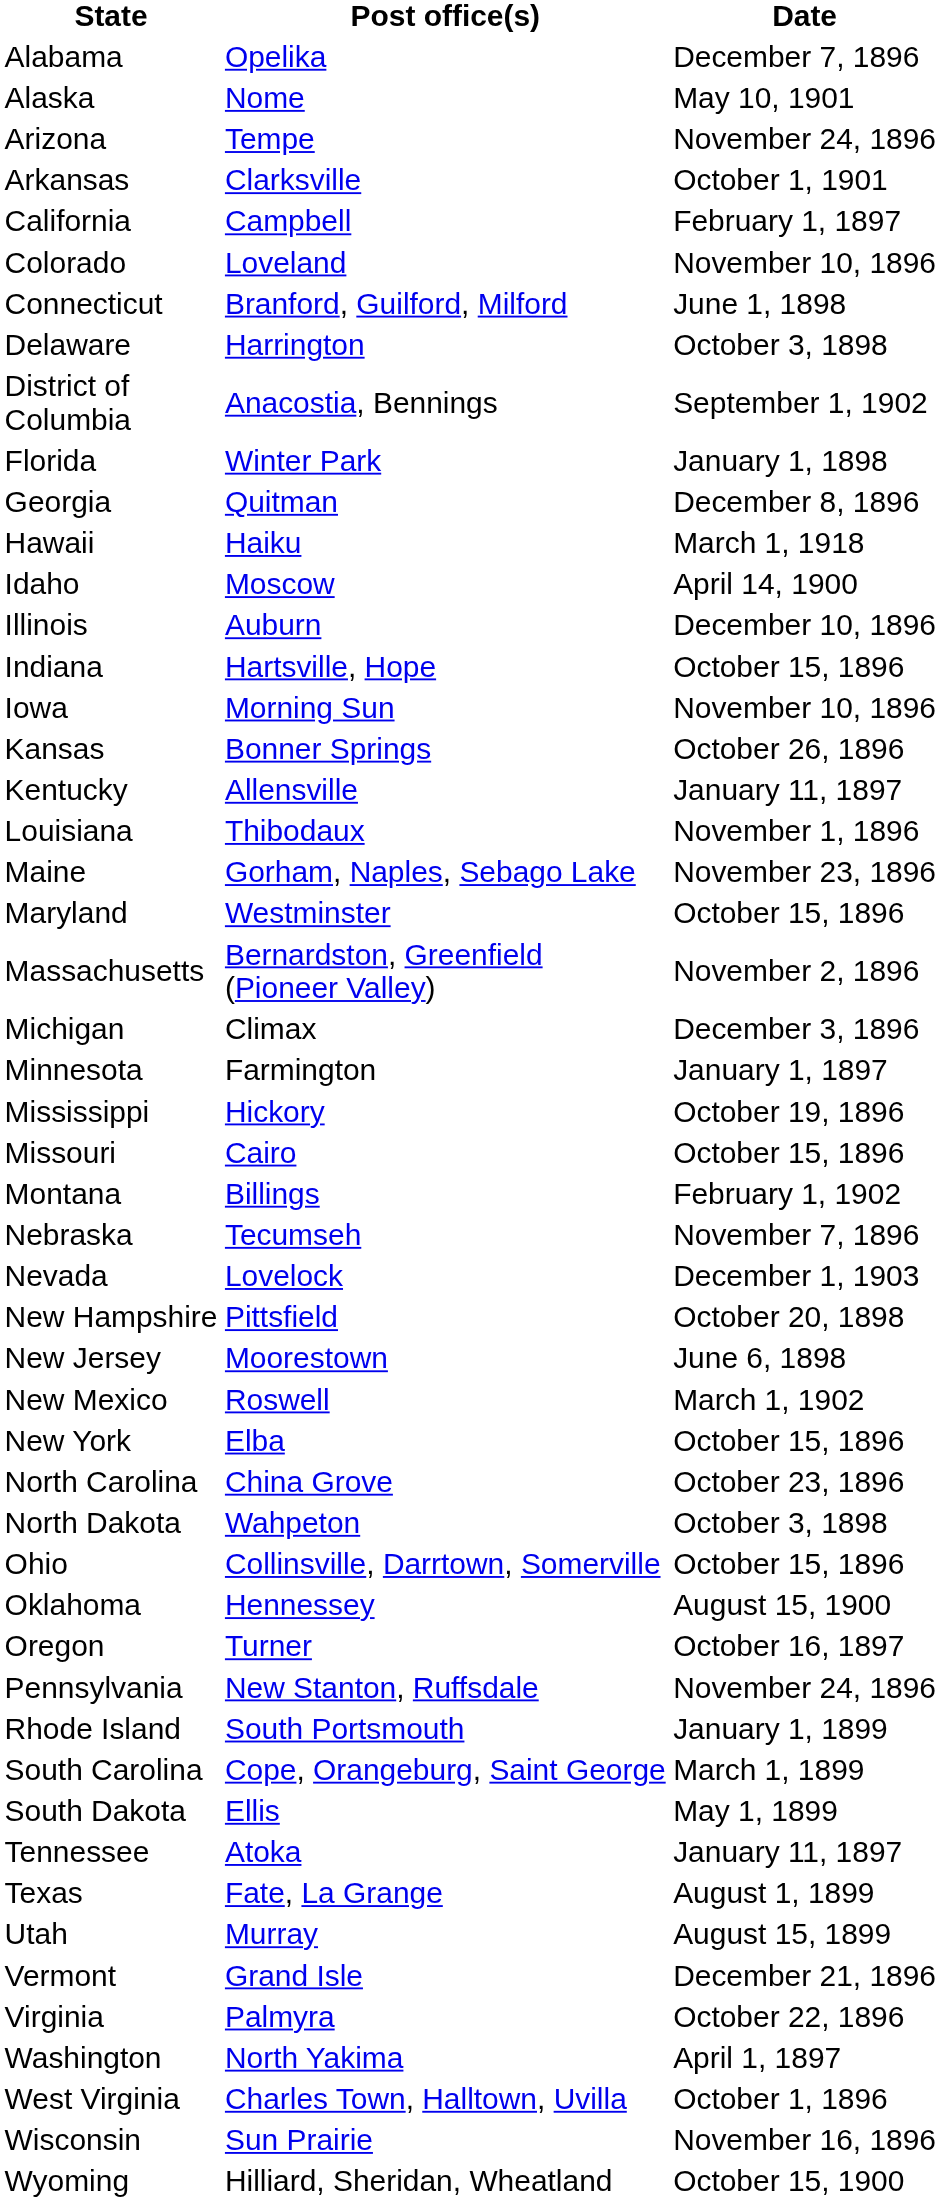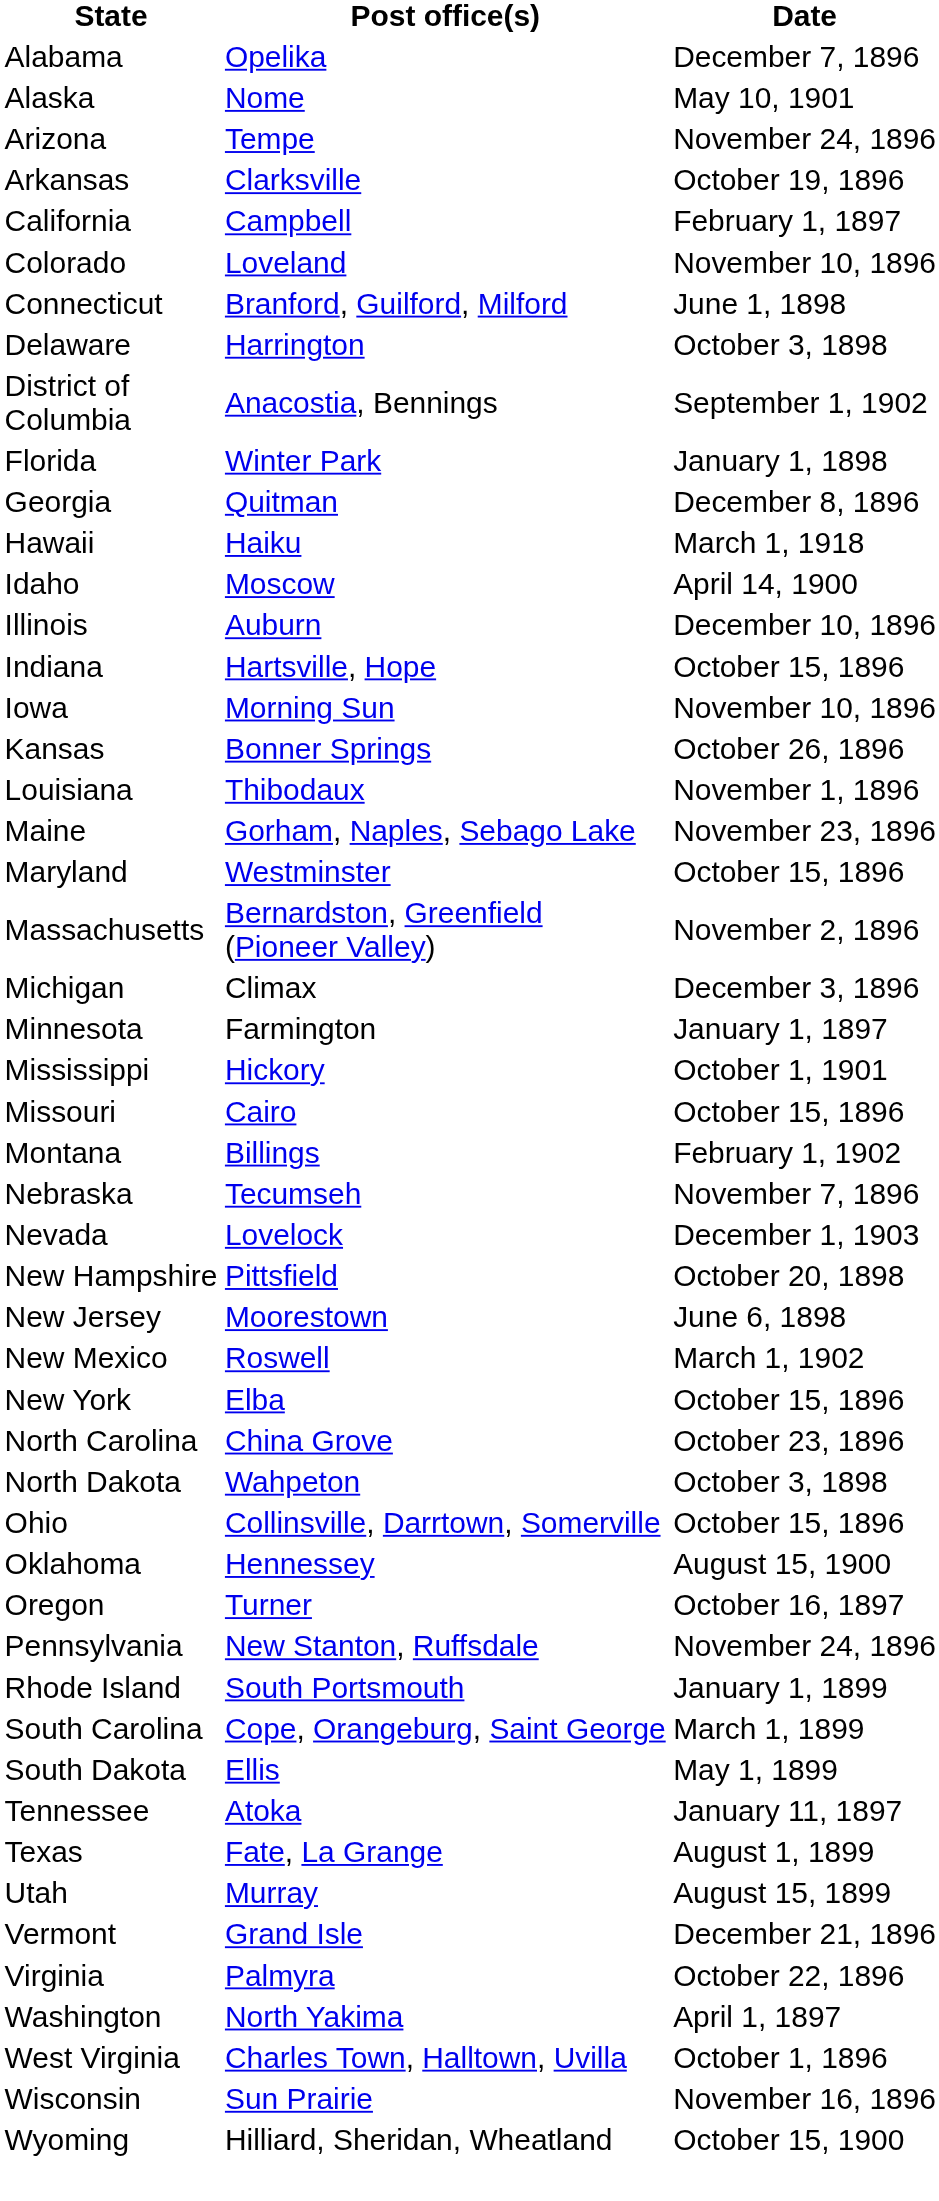 <table>
 <tr>
 <th>State</th>
 <th>Post office(s)</th>
 <th>Date</th>
 </tr>
 <tr>
 <td>Alabama</td>
 <td><a href='#'>Opelika</a></td>
 <td>December 7, 1896</td>
 </tr>
 <tr>
 <td>Alaska</td>
 <td><a href='#'>Nome</a></td>
 <td>May 10, 1901</td>
 </tr>
 <tr>
 <td>Arizona</td>
 <td><a href='#'>Tempe</a></td>
 <td>November 24, 1896</td>
 </tr>
 <tr>
 <td>Arkansas</td>
 <td><a href='#'>Clarksville</a></td>
-<td>October 1, 1901</td>
+<td>October 19, 1896</td>
 </tr>
 <tr>
 <td>California</td>
 <td><a href='#'>Campbell</a></td>
 <td>February 1, 1897</td>
 </tr>
 <tr>
 <td>Colorado</td>
 <td><a href='#'>Loveland</a></td>
 <td>November 10, 1896</td>
 </tr>
 <tr>
 <td>Connecticut</td>
 <td><a href='#'>Branford</a>, <a href='#'>Guilford</a>, <a href='#'>Milford</a></td>
 <td>June 1, 1898</td>
 </tr>
 <tr>
 <td>Delaware</td>
 <td><a href='#'>Harrington</a></td>
 <td>October 3, 1898</td>
 </tr>
 <tr>
 <td>District of<br>Columbia</td>
 <td><a href='#'>Anacostia</a>, Bennings</td>
 <td>September 1, 1902</td>
 </tr>
 <tr>
 <td>Florida</td>
 <td><a href='#'>Winter Park</a></td>
 <td>January 1, 1898</td>
 </tr>
 <tr>
 <td>Georgia</td>
 <td><a href='#'>Quitman</a></td>
 <td>December 8, 1896</td>
 </tr>
 <tr>
 <td>Hawaii</td>
 <td><a href='#'>Haiku</a></td>
 <td>March 1, 1918</td>
 </tr>
 <tr>
 <td>Idaho</td>
 <td><a href='#'>Moscow</a></td>
 <td>April 14, 1900</td>
 </tr>
 <tr>
 <td>Illinois</td>
 <td><a href='#'>Auburn</a></td>
 <td>December 10, 1896</td>
 </tr>
 <tr>
 <td>Indiana</td>
 <td><a href='#'>Hartsville</a>, <a href='#'>Hope</a></td>
 <td>October 15, 1896</td>
 </tr>
 <tr>
 <td>Iowa</td>
 <td><a href='#'>Morning Sun</a></td>
 <td>November 10, 1896</td>
 </tr>
 <tr>
 <td>Kansas</td>
 <td><a href='#'>Bonner Springs</a></td>
 <td>October 26, 1896</td>
 </tr>
 <tr>
-<td>Kentucky</td>
-<td><a href='#'>Allensville</a></td>
-<td>January 11, 1897</td>
-</tr>
-<tr>
 <td>Louisiana</td>
 <td><a href='#'>Thibodaux</a></td>
 <td>November 1, 1896</td>
 </tr>
 <tr>
 <td>Maine</td>
 <td><a href='#'>Gorham</a>, <a href='#'>Naples</a>, <a href='#'>Sebago Lake</a></td>
 <td>November 23, 1896</td>
 </tr>
 <tr>
 <td>Maryland</td>
 <td><a href='#'>Westminster</a></td>
 <td>October 15, 1896</td>
 </tr>
 <tr>
 <td>Massachusetts</td>
 <td><a href='#'>Bernardston</a>, <a href='#'>Greenfield</a><br>(<a href='#'>Pioneer Valley</a>)</td>
 <td>November 2, 1896</td>
 </tr>
 <tr>
 <td>Michigan</td>
 <td>Climax</td>
 <td>December 3, 1896</td>
 </tr>
 <tr>
 <td>Minnesota</td>
 <td>Farmington</td>
 <td>January 1, 1897</td>
 </tr>
 <tr>
 <td>Mississippi</td>
 <td><a href='#'>Hickory</a></td>
-<td>October 19, 1896</td>
+<td>October 1, 1901</td>
 </tr>
 <tr>
 <td>Missouri</td>
 <td><a href='#'>Cairo</a></td>
 <td>October 15, 1896</td>
 </tr>
 <tr>
 <td>Montana</td>
 <td><a href='#'>Billings</a></td>
 <td>February 1, 1902</td>
 </tr>
 <tr>
 <td>Nebraska</td>
 <td><a href='#'>Tecumseh</a></td>
 <td>November 7, 1896</td>
 </tr>
 <tr>
 <td>Nevada</td>
 <td><a href='#'>Lovelock</a></td>
 <td>December 1, 1903</td>
 </tr>
 <tr>
 <td>New Hampshire</td>
 <td><a href='#'>Pittsfield</a></td>
 <td>October 20, 1898</td>
 </tr>
 <tr>
 <td>New Jersey</td>
 <td><a href='#'>Moorestown</a></td>
 <td>June 6, 1898</td>
 </tr>
 <tr>
 <td>New Mexico</td>
 <td><a href='#'>Roswell</a></td>
 <td>March 1, 1902</td>
 </tr>
 <tr>
 <td>New York</td>
 <td><a href='#'>Elba</a></td>
 <td>October 15, 1896</td>
 </tr>
 <tr>
 <td>North Carolina</td>
 <td><a href='#'>China Grove</a></td>
 <td>October 23, 1896</td>
 </tr>
 <tr>
 <td>North Dakota</td>
 <td><a href='#'>Wahpeton</a></td>
 <td>October 3, 1898</td>
 </tr>
 <tr>
 <td>Ohio</td>
 <td><a href='#'>Collinsville</a>, <a href='#'>Darrtown</a>, <a href='#'>Somerville</a></td>
 <td>October 15, 1896</td>
 </tr>
 <tr>
 <td>Oklahoma</td>
 <td><a href='#'>Hennessey</a></td>
 <td>August 15, 1900</td>
 </tr>
 <tr>
 <td>Oregon</td>
 <td><a href='#'>Turner</a></td>
 <td>October 16, 1897</td>
 </tr>
 <tr>
 <td>Pennsylvania</td>
 <td><a href='#'>New Stanton</a>, <a href='#'>Ruffsdale</a></td>
 <td>November 24, 1896</td>
 </tr>
 <tr>
 <td>Rhode Island</td>
 <td><a href='#'>South Portsmouth</a></td>
 <td>January 1, 1899</td>
 </tr>
 <tr>
 <td>South Carolina</td>
 <td><a href='#'>Cope</a>, <a href='#'>Orangeburg</a>, <a href='#'>Saint George</a></td>
 <td>March 1, 1899</td>
 </tr>
 <tr>
 <td>South Dakota</td>
 <td><a href='#'>Ellis</a></td>
 <td>May 1, 1899</td>
 </tr>
 <tr>
 <td>Tennessee</td>
 <td><a href='#'>Atoka</a></td>
 <td>January 11, 1897</td>
 </tr>
 <tr>
 <td>Texas</td>
 <td><a href='#'>Fate</a>, <a href='#'>La Grange</a></td>
 <td>August 1, 1899</td>
 </tr>
 <tr>
 <td>Utah</td>
 <td><a href='#'>Murray</a></td>
 <td>August 15, 1899</td>
 </tr>
 <tr>
 <td>Vermont</td>
 <td><a href='#'>Grand Isle</a></td>
 <td>December 21, 1896</td>
 </tr>
 <tr>
 <td>Virginia</td>
 <td><a href='#'>Palmyra</a></td>
 <td>October 22, 1896</td>
 </tr>
 <tr>
 <td>Washington</td>
 <td><a href='#'>North Yakima</a></td>
 <td>April 1, 1897</td>
 </tr>
 <tr>
 <td>West Virginia</td>
 <td><a href='#'>Charles Town</a>, <a href='#'>Halltown</a>, <a href='#'>Uvilla</a></td>
 <td>October 1, 1896</td>
 </tr>
 <tr>
 <td>Wisconsin</td>
 <td><a href='#'>Sun Prairie</a></td>
 <td>November 16, 1896</td>
 </tr>
 <tr>
 <td>Wyoming</td>
 <td>Hilliard, Sheridan, Wheatland</td>
 <td>October 15, 1900</td>
 </tr>
 </table>
